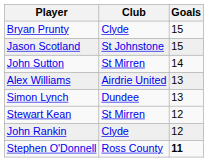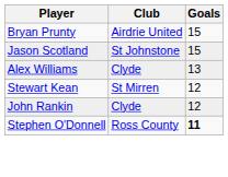 <table class="wikitable sortable">
 <tr>
 <th>Player</th>
 <th>Club</th>
 <th>Goals</th>
 </tr>
 <tr>
 <td> <a href='#'>Bryan Prunty</a></td>
-<td><a href='#'>Clyde</a></td>
+<td><a href='#'>Airdrie United</a></td>
 <td>15</td>
 </tr>
 <tr bgcolor="#EFEFEF">
 <td> <a href='#'>Jason Scotland</a></td>
 <td><a href='#'>St Johnstone</a></td>
 <td>15</td>
 </tr>
-<tr>
-<td> <a href='#'>John Sutton</a></td>
-<td><a href='#'>St Mirren</a></td>
-<td>14</td>
-</tr>
 <tr bgcolor="#EFEFEF">
 <td> <a href='#'>Alex Williams</a></td>
-<td><a href='#'>Airdrie United</a></td>
-<td>13</td>
-</tr>
-<tr>
-<td> <a href='#'>Simon Lynch</a></td>
-<td><a href='#'>Dundee</a></td>
+<td><a href='#'>Clyde</a></td>
 <td>13</td>
 </tr>
 <tr>
 <td> <a href='#'>Stewart Kean</a></td>
 <td><a href='#'>St Mirren</a></td>
 <td>12</td>
 </tr>
 <tr bgcolor="#EFEFEF">
 <td> <a href='#'>John Rankin</a></td>
 <td><a href='#'>Clyde</a></td>
 <td>12</td>
 </tr>
 <tr>
 <td> <a href='#'>Stephen O'Donnell</a></td>
 <td><a href='#'>Ross County</a></td>
 <td><strong>11</strong></td>
 </tr>
 </table>
